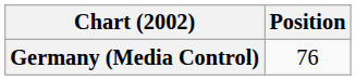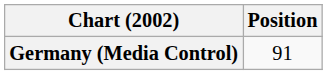 <table class="wikitable plainrowheaders" style="text-align:center">
 <tr>
 <th scope="col">Chart (2002)</th>
 <th scope="col">Position</th>
 </tr>
 <tr>
 <th scope="row">Germany (Media Control)</th>
-<td>76</td>
+<td>91</td>
 </tr>
 </table>
